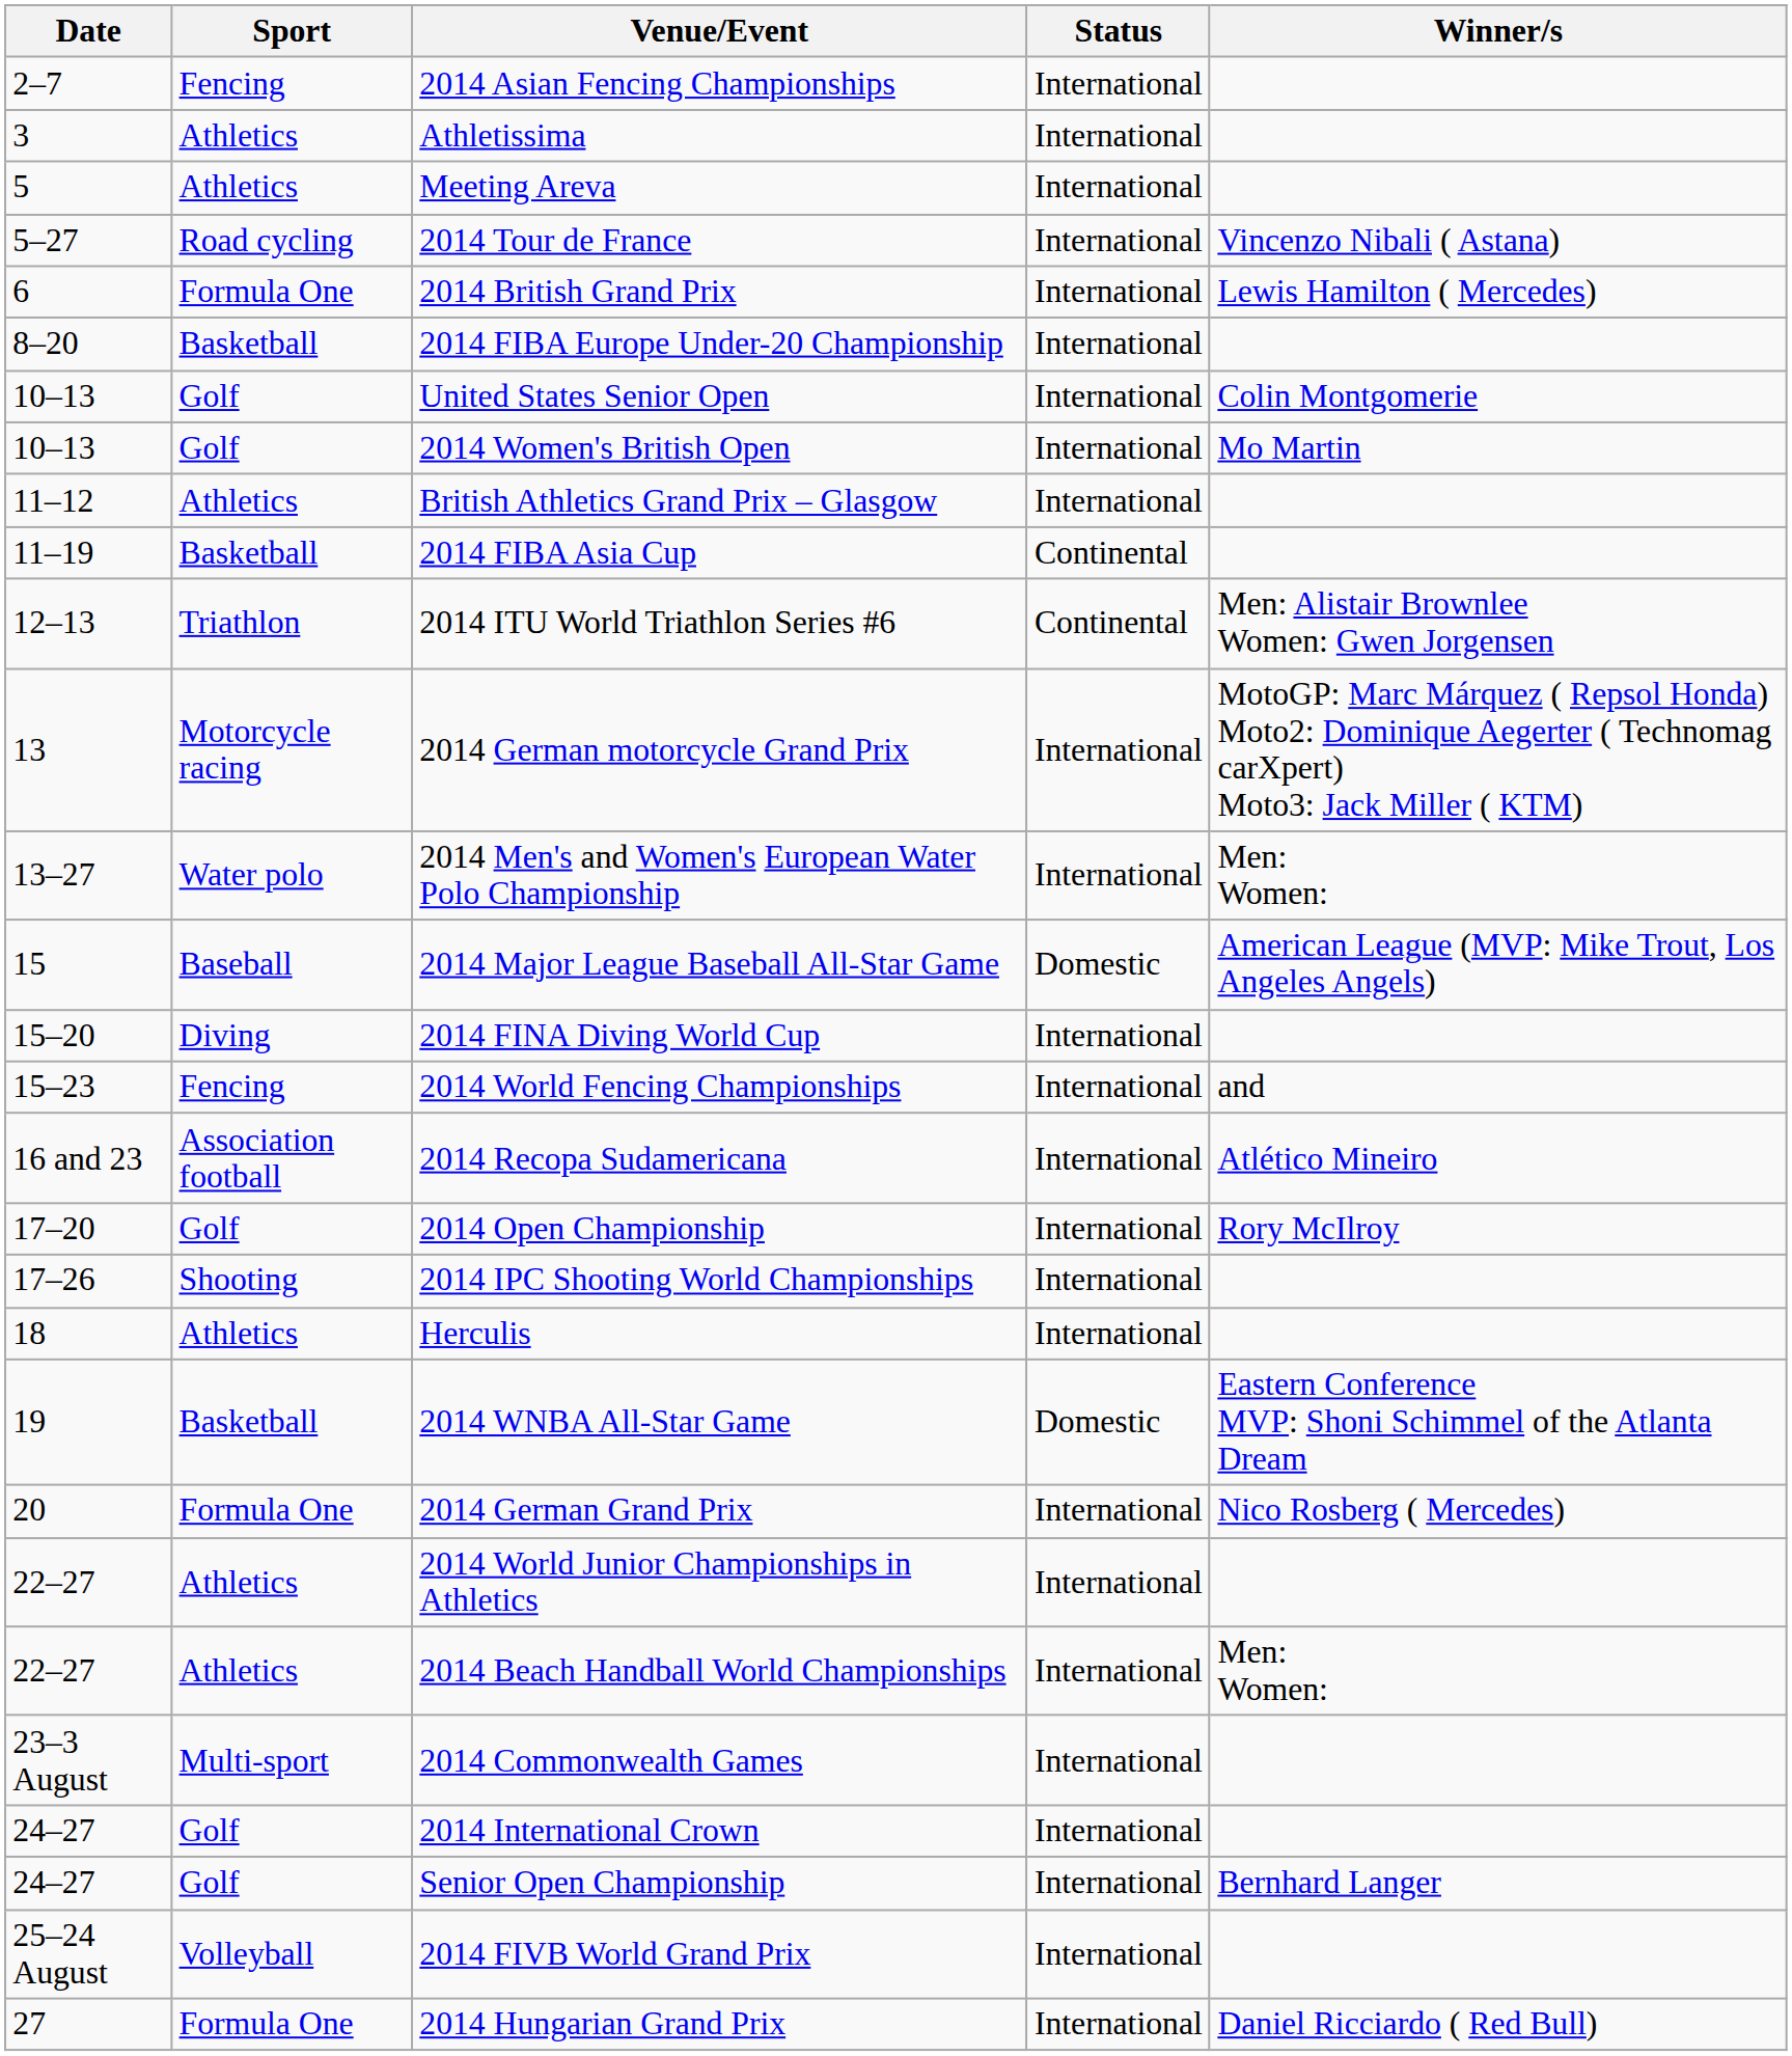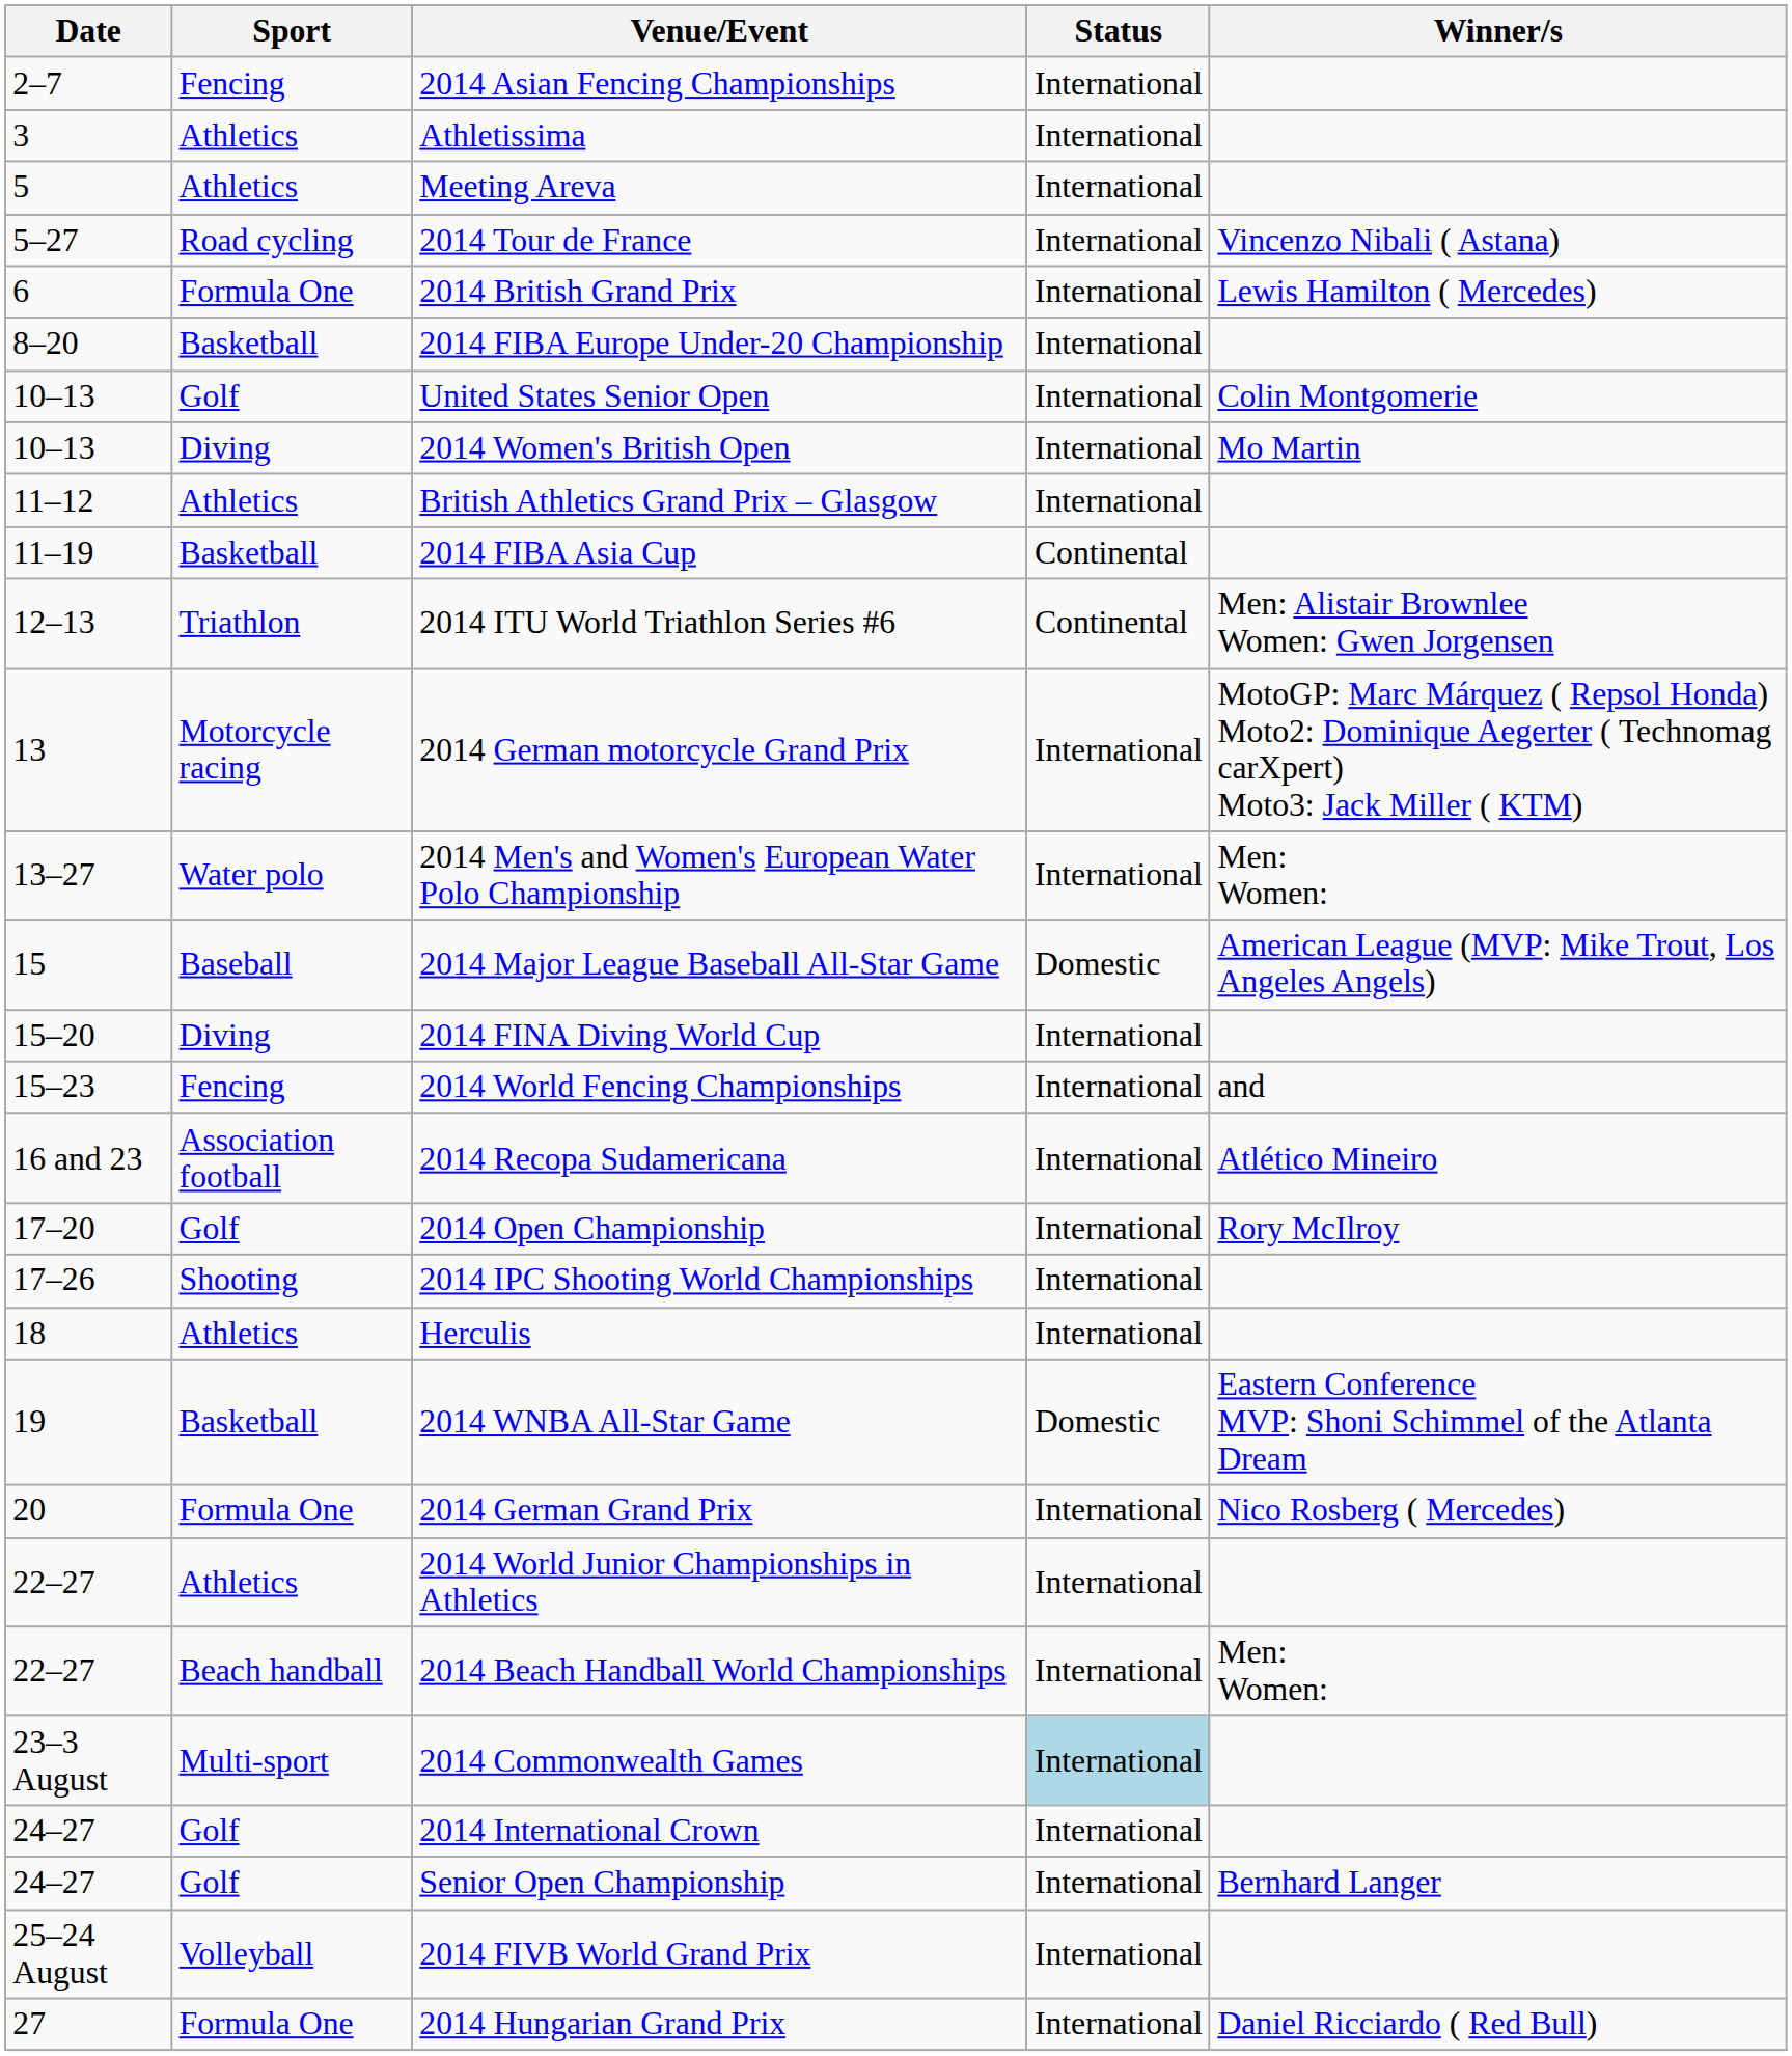 <table class="wikitable sortable">
 <tr>
 <th>Date</th>
 <th>Sport</th>
 <th>Venue/Event</th>
 <th>Status</th>
 <th>Winner/s</th>
 </tr>
 <tr>
 <td>2–7</td>
 <td><a href='#'>Fencing</a></td>
 <td> <a href='#'>2014 Asian Fencing Championships</a></td>
 <td>International</td>
 <td></td>
 </tr>
 <tr>
 <td>3</td>
 <td><a href='#'>Athletics</a></td>
 <td> <a href='#'>Athletissima</a></td>
 <td>International</td>
 <td></td>
 </tr>
 <tr>
 <td>5</td>
 <td><a href='#'>Athletics</a></td>
 <td> <a href='#'>Meeting Areva</a></td>
 <td>International</td>
 <td></td>
 </tr>
 <tr>
 <td>5–27</td>
 <td><a href='#'>Road cycling</a></td>
 <td> <a href='#'>2014 Tour de France</a></td>
 <td>International</td>
 <td> <a href='#'>Vincenzo Nibali</a> ( <a href='#'>Astana</a>)</td>
 </tr>
 <tr>
 <td>6</td>
 <td><a href='#'>Formula One</a></td>
 <td> <a href='#'>2014 British Grand Prix</a></td>
 <td>International</td>
 <td> <a href='#'>Lewis Hamilton</a> ( <a href='#'>Mercedes</a>)</td>
 </tr>
 <tr>
 <td>8–20</td>
 <td><a href='#'>Basketball</a></td>
 <td> <a href='#'>2014 FIBA Europe Under-20 Championship</a></td>
 <td>International</td>
 <td></td>
 </tr>
 <tr>
 <td>10–13</td>
 <td><a href='#'>Golf</a></td>
 <td> <a href='#'>United States Senior Open</a></td>
 <td>International</td>
 <td> <a href='#'>Colin Montgomerie</a></td>
 </tr>
 <tr>
 <td>10–13</td>
-<td><a href='#'>Golf</a></td>
+<td><a href='#'>Diving</a></td>
 <td> <a href='#'>2014 Women's British Open</a></td>
 <td>International</td>
 <td> <a href='#'>Mo Martin</a></td>
 </tr>
 <tr>
 <td>11–12</td>
 <td><a href='#'>Athletics</a></td>
 <td> <a href='#'>British Athletics Grand Prix – Glasgow</a></td>
 <td>International</td>
 <td></td>
 </tr>
 <tr>
 <td>11–19</td>
 <td><a href='#'>Basketball</a></td>
 <td> <a href='#'>2014 FIBA Asia Cup</a></td>
 <td>Continental</td>
 <td></td>
 </tr>
 <tr>
 <td>12–13</td>
 <td><a href='#'>Triathlon</a></td>
 <td> 2014 ITU World Triathlon Series #6</td>
 <td>Continental</td>
 <td>Men:  <a href='#'>Alistair Brownlee</a><br>Women:  <a href='#'>Gwen Jorgensen</a></td>
 </tr>
 <tr>
 <td>13</td>
 <td><a href='#'>Motorcycle racing</a></td>
 <td> 2014 <a href='#'>German motorcycle Grand Prix</a></td>
 <td>International</td>
 <td>MotoGP:  <a href='#'>Marc Márquez</a> ( <a href='#'>Repsol Honda</a>)<br>Moto2:  <a href='#'>Dominique Aegerter</a> ( Technomag carXpert)<br>Moto3:  <a href='#'>Jack Miller</a> ( <a href='#'>KTM</a>)</td>
 </tr>
 <tr>
 <td>13–27</td>
 <td><a href='#'>Water polo</a></td>
 <td> 2014 <a href='#'>Men's</a> and <a href='#'>Women's</a> <a href='#'>European Water Polo Championship</a></td>
 <td>International</td>
 <td>Men: <br>Women: </td>
 </tr>
 <tr>
 <td>15</td>
 <td><a href='#'>Baseball</a></td>
 <td> <a href='#'>2014 Major League Baseball All-Star Game</a></td>
 <td>Domestic</td>
 <td><a href='#'>American League</a> (<a href='#'>MVP</a>: <a href='#'>Mike Trout</a>,  <a href='#'>Los Angeles Angels</a>)</td>
 </tr>
 <tr>
 <td>15–20</td>
 <td><a href='#'>Diving</a></td>
 <td> <a href='#'>2014 FINA Diving World Cup</a></td>
 <td>International</td>
 <td></td>
 </tr>
 <tr>
 <td>15–23</td>
 <td><a href='#'>Fencing</a></td>
 <td> <a href='#'>2014 World Fencing Championships</a></td>
 <td>International</td>
 <td> and </td>
 </tr>
 <tr>
 <td>16 and 23</td>
 <td><a href='#'>Association football</a></td>
 <td><a href='#'>2014 Recopa Sudamericana</a></td>
 <td>International</td>
 <td> <a href='#'>Atlético Mineiro</a></td>
 </tr>
 <tr>
 <td>17–20</td>
 <td><a href='#'>Golf</a></td>
 <td> <a href='#'>2014 Open Championship</a></td>
 <td>International</td>
 <td> <a href='#'>Rory McIlroy</a></td>
 </tr>
 <tr>
 <td>17–26</td>
 <td><a href='#'>Shooting</a></td>
 <td> <a href='#'>2014 IPC Shooting World Championships</a></td>
 <td>International</td>
 <td></td>
 </tr>
 <tr>
 <td>18</td>
 <td><a href='#'>Athletics</a></td>
 <td> <a href='#'>Herculis</a></td>
 <td>International</td>
 <td></td>
 </tr>
 <tr>
 <td>19</td>
 <td><a href='#'>Basketball</a></td>
 <td> <a href='#'>2014 WNBA All-Star Game</a></td>
 <td>Domestic</td>
 <td><a href='#'>Eastern Conference</a><br><a href='#'>MVP</a>:  <a href='#'>Shoni Schimmel</a> of the  <a href='#'>Atlanta Dream</a></td>
 </tr>
 <tr>
 <td>20</td>
 <td><a href='#'>Formula One</a></td>
 <td> <a href='#'>2014 German Grand Prix</a></td>
 <td>International</td>
 <td> <a href='#'>Nico Rosberg</a> ( <a href='#'>Mercedes</a>)</td>
 </tr>
 <tr>
 <td>22–27</td>
 <td><a href='#'>Athletics</a></td>
 <td> <a href='#'>2014 World Junior Championships in Athletics</a></td>
 <td>International</td>
 <td></td>
 </tr>
 <tr>
 <td>22–27</td>
-<td><a href='#'>Athletics</a></td>
+<td><a href='#'>Beach handball</a></td>
 <td> <a href='#'>2014 Beach Handball World Championships</a></td>
 <td>International</td>
 <td>Men: <br>Women: </td>
 </tr>
 <tr>
 <td>23–3 August</td>
 <td><a href='#'>Multi-sport</a></td>
 <td> <a href='#'>2014 Commonwealth Games</a></td>
-<td>International</td>
+<td style="background: lightblue;">International</td>
 <td></td>
 </tr>
 <tr>
 <td>24–27</td>
 <td><a href='#'>Golf</a></td>
 <td> <a href='#'>2014 International Crown</a></td>
 <td>International</td>
 <td></td>
 </tr>
 <tr>
 <td>24–27</td>
 <td><a href='#'>Golf</a></td>
 <td> <a href='#'>Senior Open Championship</a></td>
 <td>International</td>
 <td> <a href='#'>Bernhard Langer</a></td>
 </tr>
 <tr>
 <td>25–24 August</td>
 <td><a href='#'>Volleyball</a></td>
 <td> <a href='#'>2014 FIVB World Grand Prix</a></td>
 <td>International</td>
 <td></td>
 </tr>
 <tr>
 <td>27</td>
 <td><a href='#'>Formula One</a></td>
 <td> <a href='#'>2014 Hungarian Grand Prix</a></td>
 <td>International</td>
 <td> <a href='#'>Daniel Ricciardo</a> ( <a href='#'>Red Bull</a>)</td>
 </tr>
 </table>
